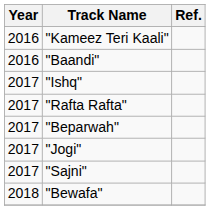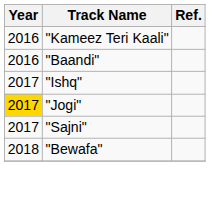 <table class="wikitable plainrowheaders">
 <tr>
 <th scope="col">Year</th>
 <th scope="col">Track Name</th>
 <th scope="col">Ref.</th>
 </tr>
 <tr>
 <td>2016</td>
 <td>"Kameez Teri Kaali"</td>
 <td></td>
 </tr>
 <tr>
 <td>2016</td>
 <td>"Baandi"</td>
 <td></td>
 </tr>
 <tr>
 <td>2017</td>
 <td>"Ishq"</td>
 <td></td>
 </tr>
 <tr>
-<td>2017</td>
-<td>"Rafta Rafta"</td>
-<td></td>
-</tr>
-<tr>
-<td>2017</td>
-<td>"Beparwah"</td>
-<td></td>
-</tr>
-<tr>
-<td>2017</td>
+<td style="background: gold;">2017</td>
 <td>"Jogi"</td>
 <td></td>
 </tr>
 <tr>
 <td>2017</td>
 <td>"Sajni"</td>
 <td></td>
 </tr>
 <tr>
 <td>2018</td>
 <td>"Bewafa"</td>
 <td></td>
 </tr>
 <tr>
 </tr>
 </table>
